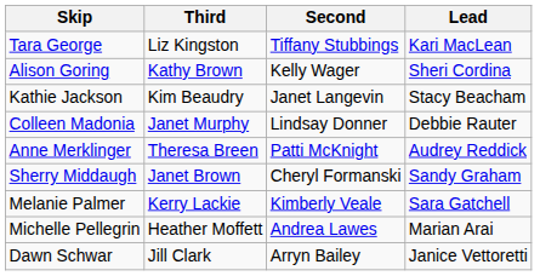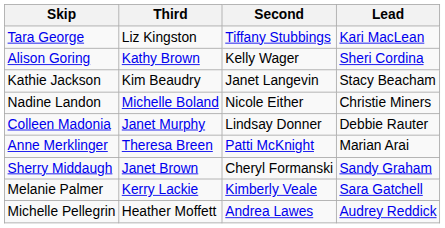 <table class="wikitable">
 <tr>
 <th scope="col">Skip</th>
 <th scope="col">Third</th>
 <th scope="col">Second</th>
 <th scope="col">Lead</th>
 </tr>
 <tr>
 <td><a href='#'>Tara George</a></td>
 <td>Liz Kingston</td>
 <td><a href='#'>Tiffany Stubbings</a></td>
 <td><a href='#'>Kari MacLean</a></td>
 </tr>
 <tr>
 <td><a href='#'>Alison Goring</a></td>
 <td><a href='#'>Kathy Brown</a></td>
 <td>Kelly Wager</td>
 <td><a href='#'>Sheri Cordina</a></td>
 </tr>
 <tr>
 <td>Kathie Jackson</td>
 <td>Kim Beaudry</td>
 <td>Janet Langevin</td>
 <td>Stacy Beacham</td>
 </tr>
 <tr>
+<td>Nadine Landon</td>
+<td><a href='#'>Michelle Boland</a></td>
+<td>Nicole Either</td>
+<td>Christie Miners</td>
+</tr>
+<tr>
 <td><a href='#'>Colleen Madonia</a></td>
 <td><a href='#'>Janet Murphy</a></td>
 <td>Lindsay Donner</td>
 <td>Debbie Rauter</td>
 </tr>
 <tr>
 <td><a href='#'>Anne Merklinger</a></td>
 <td><a href='#'>Theresa Breen</a></td>
 <td><a href='#'>Patti McKnight</a></td>
-<td><a href='#'>Audrey Reddick</a></td>
+<td>Marian Arai</td>
 </tr>
 <tr>
 <td><a href='#'>Sherry Middaugh</a></td>
 <td><a href='#'>Janet Brown</a></td>
 <td>Cheryl Formanski</td>
 <td><a href='#'>Sandy Graham</a></td>
 </tr>
 <tr>
 <td>Melanie Palmer</td>
 <td><a href='#'>Kerry Lackie</a></td>
 <td><a href='#'>Kimberly Veale</a></td>
 <td><a href='#'>Sara Gatchell</a></td>
 </tr>
 <tr>
 <td>Michelle Pellegrin</td>
 <td>Heather Moffett</td>
 <td><a href='#'>Andrea Lawes</a></td>
-<td>Marian Arai</td>
-</tr>
-<tr>
-<td>Dawn Schwar</td>
-<td>Jill Clark</td>
-<td>Arryn Bailey</td>
-<td>Janice Vettoretti</td>
+<td><a href='#'>Audrey Reddick</a></td>
 </tr>
 </table>
